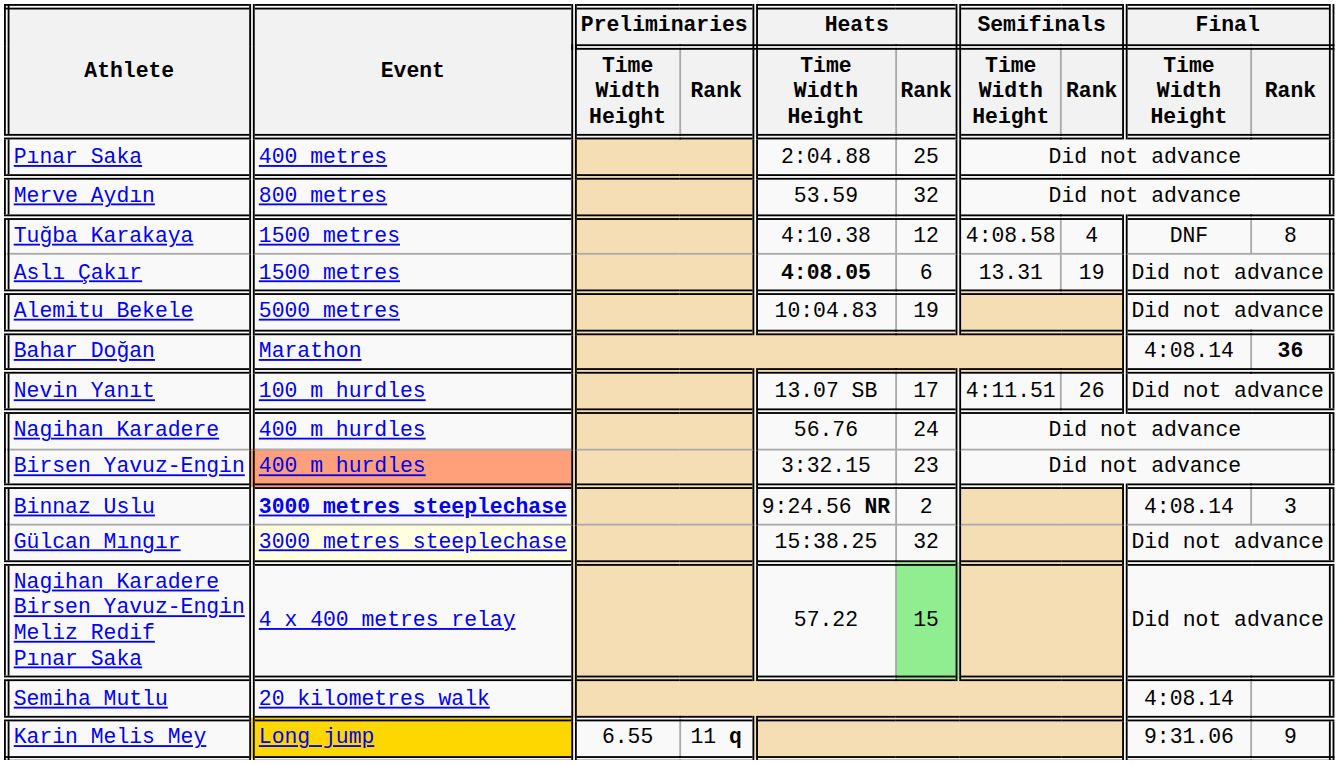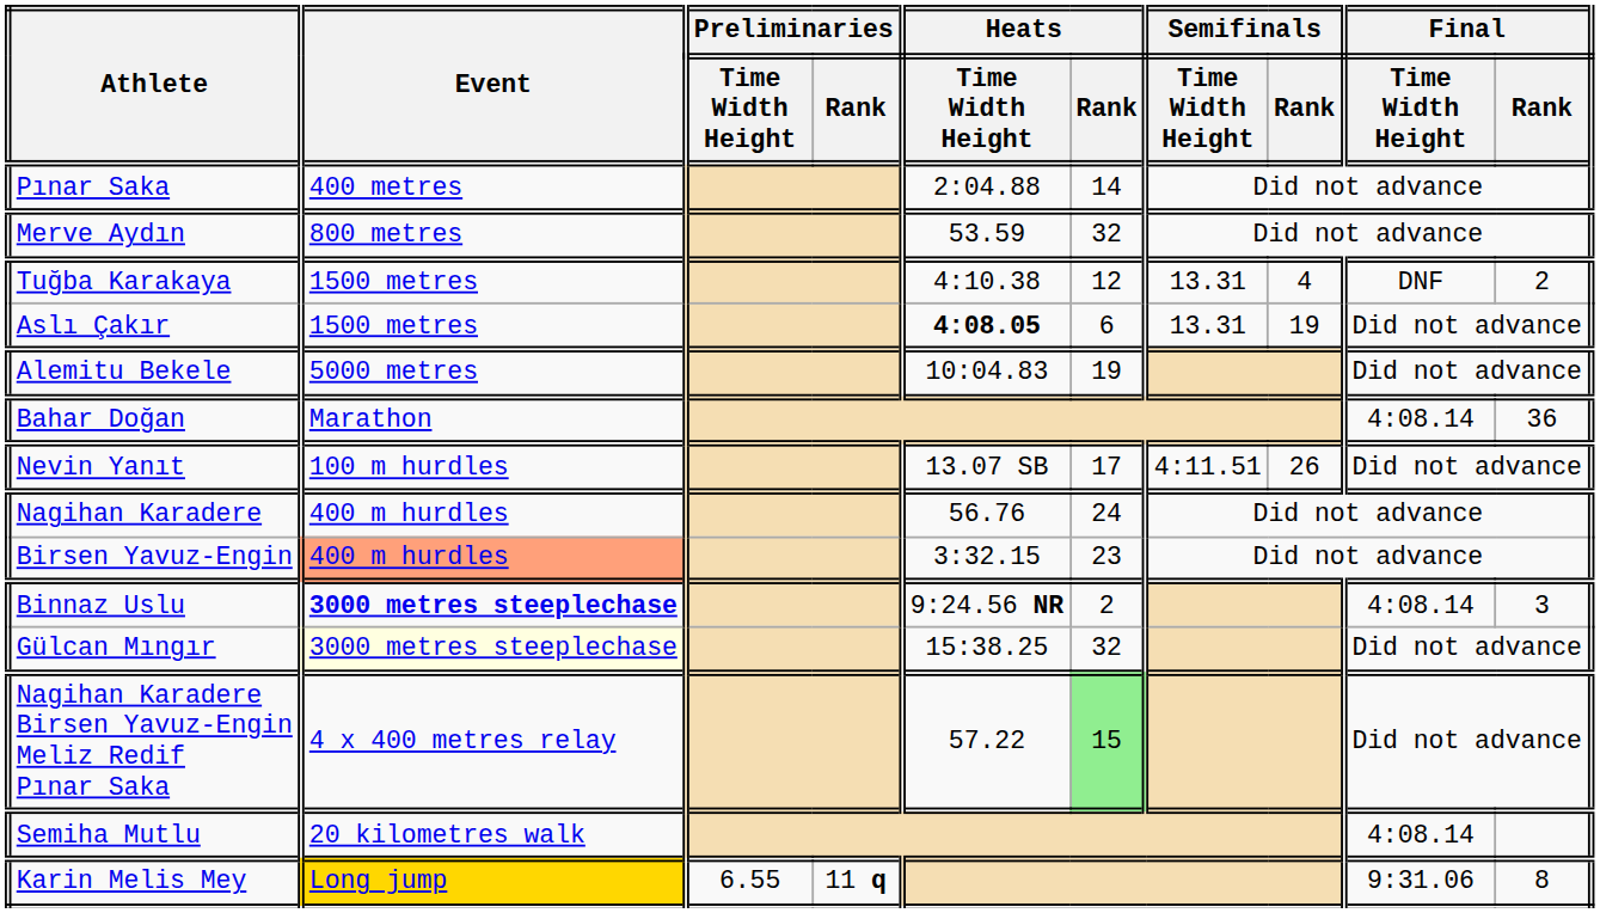 <table class=wikitable style="font-size:90%; border: double;">
 <tr>
 <th rowspan="2" style="border-right:double">Athlete</th>
 <th rowspan="2" style="border-right:double">Event</th>
 <th colspan="2" style="border-right:double; border-bottom:double;">Preliminaries</th>
 <th colspan="2" style="border-right:double; border-bottom:double;">Heats</th>
 <th colspan="2" style="border-right:double; border-bottom:double;">Semifinals</th>
 <th colspan="2" style="border-right:double; border-bottom:double;">Final</th>
 </tr>
 <tr>
 <th>Time<br>Width<br>Height</th>
 <th style="border-right:double">Rank</th>
 <th>Time<br>Width<br>Height</th>
 <th style="border-right:double">Rank</th>
 <th>Time<br>Width<br>Height</th>
 <th style="border-right:double">Rank</th>
 <th>Time<br>Width<br>Height</th>
 <th style="border-right:double">Rank</th>
 </tr>
 <tr style="border-top: double;">
 <td style="border-right:double"><a href='#'>Pınar Saka</a></td>
 <td style="border-right:double"><a href='#'>400 metres</a></td>
 <td style="border-right:double" colspan= 2 bgcolor="wheat"></td>
 <td align=center>2:04.88</td>
-<td align=center style="border-right:double">25</td>
+<td align=center style="border-right:double">14</td>
 <td colspan="4" align=center>Did not advance</td>
 </tr>
 <tr style="border-top: double;">
 <td style="border-right:double"><a href='#'>Merve Aydın</a></td>
 <td style="border-right:double"><a href='#'>800 metres</a></td>
 <td style="border-right:double" colspan= 2 bgcolor="wheat"></td>
 <td align=center>53.59</td>
 <td align=center style="border-right:double">32</td>
 <td colspan="4" align=center>Did not advance</td>
 </tr>
 <tr style="border-top: double;">
 <td style="border-right:double"><a href='#'>Tuğba Karakaya</a></td>
 <td style="border-right:double"><a href='#'>1500 metres</a></td>
 <td style="border-right:double" colspan= 2 bgcolor="wheat"></td>
 <td align=center>4:10.38</td>
 <td align=center style="border-right:double">12</td>
-<td align=center>4:08.58</td>
+<td align=center>13.31</td>
 <td align=center style="border-right:double">4</td>
 <td align=center>DNF</td>
-<td align=center>8</td>
+<td align=center>2</td>
 </tr>
 <tr>
 <td style="border-right:double"><a href='#'>Aslı Çakır</a></td>
 <td style="border-right:double"><a href='#'>1500 metres</a></td>
 <td style="border-right:double" colspan= 2 bgcolor="wheat"></td>
 <td align=center><strong>4:08.05</strong></td>
 <td align=center style="border-right:double">6</td>
 <td align=center>13.31</td>
 <td align=center style="border-right:double">19</td>
 <td colspan="2" align=center>Did not advance</td>
 </tr>
 <tr style="border-top: double;">
 <td style="border-right:double"><a href='#'>Alemitu Bekele</a></td>
 <td style="border-right:double"><a href='#'>5000 metres</a></td>
 <td style="border-right:double" colspan= 2 bgcolor="wheat"></td>
 <td align=center>10:04.83</td>
 <td align=center style="border-right:double">19</td>
 <td style="border-right:double" colspan= 2 bgcolor="wheat"></td>
 <td colspan="2" align=center>Did not advance</td>
 </tr>
 <tr style="border-top: double;">
 <td style="border-right:double"><a href='#'>Bahar Doğan</a></td>
 <td style="border-right:double"><a href='#'>Marathon</a></td>
 <td style="border-right:double" colspan= 6 bgcolor="wheat"></td>
 <td align=center>4:08.14</td>
-<td align=center><strong>36</strong></td>
+<td align=center>36</td>
 </tr>
 <tr style="border-top: double;">
 <td style="border-right:double"><a href='#'>Nevin Yanıt</a></td>
 <td style="border-right:double"><a href='#'>100 m hurdles</a></td>
 <td style="border-right:double" colspan= 2 bgcolor="wheat"></td>
 <td align=center>13.07 SB</td>
 <td style="border-right:double" align=center>17</td>
 <td align=center>4:11.51</td>
 <td style="border-right:double" align=center>26</td>
 <td colspan="4" align=center>Did not advance</td>
 </tr>
 <tr style="border-top: double;">
 <td style="border-right:double"><a href='#'>Nagihan Karadere</a></td>
 <td style="border-right:double"><a href='#'>400 m hurdles</a></td>
 <td style="border-right:double" colspan= 2 bgcolor="wheat"></td>
 <td align=center>56.76</td>
 <td align=center style="border-right:double">24</td>
 <td colspan="4" align=center>Did not advance</td>
 </tr>
 <tr>
 <td style="border-right:double"><a href='#'>Birsen Yavuz-Engin</a></td>
 <td style="background: lightsalmon; border-right:double"><a href='#'>400 m hurdles</a></td>
 <td style="border-right:double" colspan= 2 bgcolor="wheat"></td>
 <td align=center>3:32.15</td>
 <td align=center style="border-right:double">23</td>
 <td colspan="4" align=center>Did not advance</td>
 </tr>
 <tr style="border-top: double;">
 <td style="border-right:double"><a href='#'>Binnaz Uslu</a></td>
 <td style="border-right:double"><strong><a href='#'>3000 metres steeplechase</a></strong></td>
 <td style="border-right:double" colspan= 2 bgcolor="wheat"></td>
 <td align=center>9:24.56 <strong>NR</strong></td>
 <td align=center style="border-right:double">2</td>
 <td style="border-right:double" colspan= 2 bgcolor="wheat"></td>
 <td align=center>4:08.14</td>
 <td align=center>3</td>
 </tr>
 <tr>
 <td style="border-right:double"><a href='#'>Gülcan Mıngır</a></td>
 <td style="background: lightyellow; border-right:double"><a href='#'>3000 metres steeplechase</a></td>
 <td style="border-right:double" colspan= 2 bgcolor="wheat"></td>
 <td align=center>15:38.25</td>
 <td align=center style="border-right:double">32</td>
 <td style="border-right:double" colspan= 2 bgcolor="wheat"></td>
 <td colspan="2" align=center>Did not advance</td>
 </tr>
 <tr style="border-top: double;">
 <td style="border-right:double"><a href='#'>Nagihan Karadere</a><br><a href='#'>Birsen Yavuz-Engin</a><br><a href='#'>Meliz Redif</a><br><a href='#'>Pınar Saka</a><br></td>
 <td style="border-right:double"><a href='#'>4 x 400 metres relay</a></td>
 <td style="border-right:double" colspan= 2 bgcolor="wheat"></td>
 <td align=center>57.22</td>
 <td align=center style="background: lightgreen; border-right:double">15</td>
 <td style="border-right:double" colspan= 2 bgcolor="wheat"></td>
 <td colspan="2" align=center>Did not advance</td>
 </tr>
 <tr style="border-top: double;">
 <td style="border-right:double"><a href='#'>Semiha Mutlu</a></td>
 <td style="border-right:double"><a href='#'>20 kilometres walk</a></td>
 <td style="border-right:double" colspan= 6 bgcolor="wheat"></td>
 <td align=center>4:08.14</td>
 <td align=center></td>
 </tr>
 <tr style="border-top: double;">
 <td style="border-right:double"><a href='#'>Karin Melis Mey</a></td>
 <td style="background: gold; border-right:double"><a href='#'>Long jump</a></td>
 <td align=center>6.55</td>
 <td align=center style="border-right:double">11 <strong>q</strong></td>
 <td style="border-right:double" colspan= 4 bgcolor="wheat"></td>
 <td align=center>9:31.06</td>
-<td align=center>9</td>
+<td align=center>8</td>
 </tr>
 </table>
